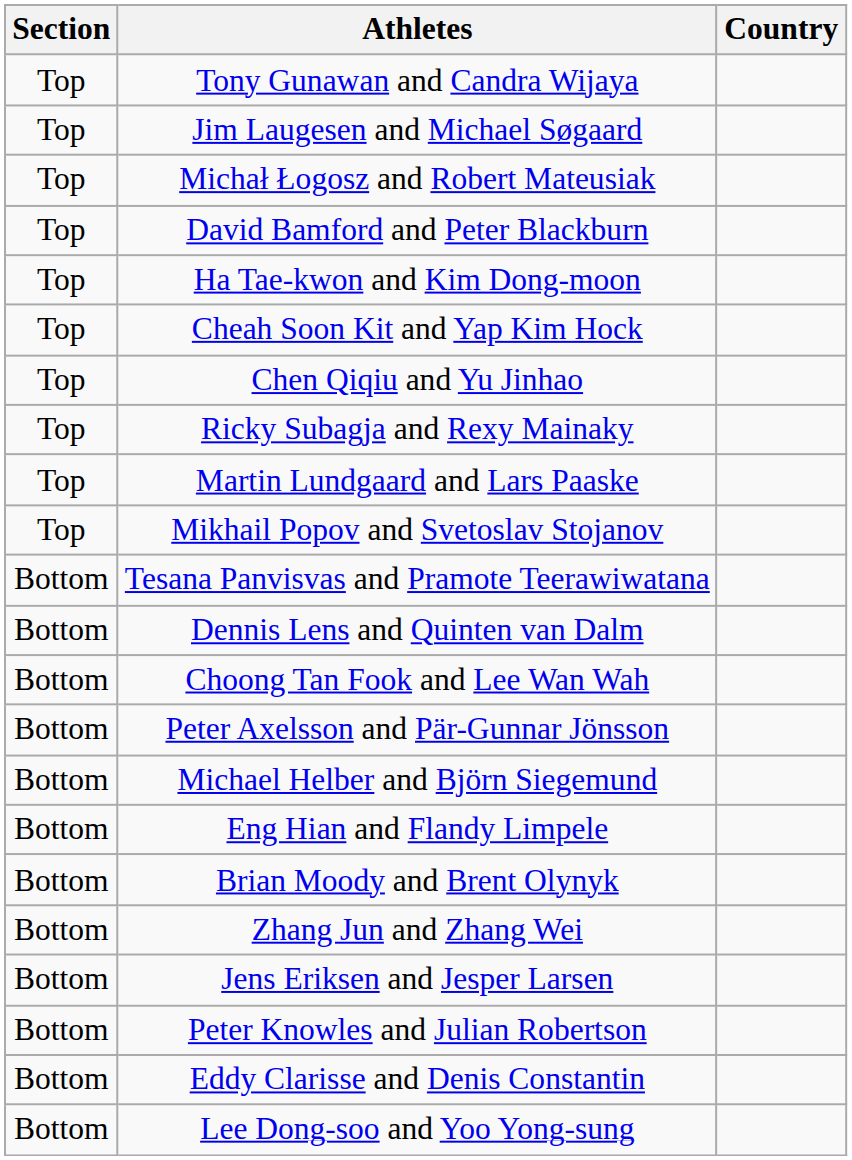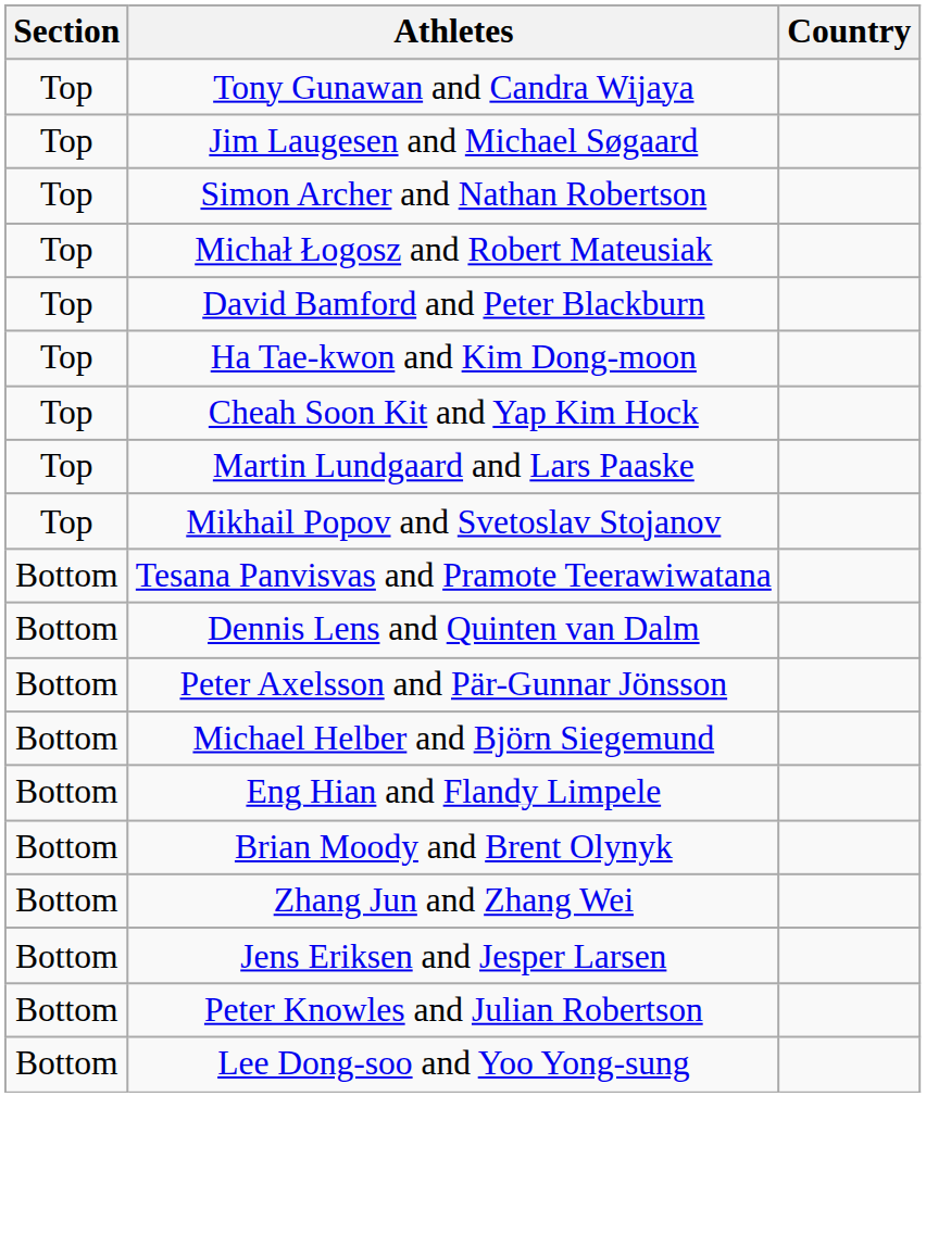 <table class="wikitable sortable" style="text-align:center">
 <tr>
 <th>Section</th>
 <th>Athletes</th>
 <th>Country</th>
 </tr>
 <tr>
 <td align="center">Top</td>
 <td><a href='#'>Tony Gunawan</a> and <a href='#'>Candra Wijaya</a></td>
 <td></td>
 </tr>
 <tr>
 <td align="center">Top</td>
 <td><a href='#'>Jim Laugesen</a> and <a href='#'>Michael Søgaard</a></td>
+<td></td>
+</tr>
+<tr>
+<td align="center">Top</td>
+<td><a href='#'>Simon Archer</a> and <a href='#'>Nathan Robertson</a></td>
 <td></td>
 </tr>
 <tr>
 <td align="center">Top</td>
 <td><a href='#'>Michał Łogosz</a> and <a href='#'>Robert Mateusiak</a></td>
 <td></td>
 </tr>
 <tr>
 <td align="center">Top</td>
 <td><a href='#'>David Bamford</a> and <a href='#'>Peter Blackburn</a></td>
 <td></td>
 </tr>
 <tr>
 <td align="center">Top</td>
 <td><a href='#'>Ha Tae-kwon</a> and <a href='#'>Kim Dong-moon</a></td>
 <td></td>
 </tr>
 <tr>
 <td align="center">Top</td>
 <td><a href='#'>Cheah Soon Kit</a> and <a href='#'>Yap Kim Hock</a></td>
 <td></td>
 </tr>
 <tr>
 <td align="center">Top</td>
-<td><a href='#'>Chen Qiqiu</a> and <a href='#'>Yu Jinhao</a></td>
-<td></td>
-</tr>
-<tr>
-<td align="center">Top</td>
-<td><a href='#'>Ricky Subagja</a> and <a href='#'>Rexy Mainaky</a></td>
-<td></td>
-</tr>
-<tr>
-<td align="center">Top</td>
 <td><a href='#'>Martin Lundgaard</a> and <a href='#'>Lars Paaske</a></td>
 <td></td>
 </tr>
 <tr>
 <td align="center">Top</td>
 <td><a href='#'>Mikhail Popov</a> and <a href='#'>Svetoslav Stojanov</a></td>
 <td></td>
 </tr>
 <tr>
 <td align="center">Bottom</td>
 <td><a href='#'>Tesana Panvisvas</a> and <a href='#'>Pramote Teerawiwatana</a></td>
 <td></td>
 </tr>
 <tr>
 <td align="center">Bottom</td>
 <td><a href='#'>Dennis Lens</a> and <a href='#'>Quinten van Dalm</a></td>
-<td></td>
-</tr>
-<tr>
-<td align="center">Bottom</td>
-<td><a href='#'>Choong Tan Fook</a> and <a href='#'>Lee Wan Wah</a></td>
 <td></td>
 </tr>
 <tr>
 <td align="center">Bottom</td>
 <td><a href='#'>Peter Axelsson</a> and <a href='#'>Pär-Gunnar Jönsson</a></td>
 <td></td>
 </tr>
 <tr>
 <td align="center">Bottom</td>
 <td><a href='#'>Michael Helber</a> and <a href='#'>Björn Siegemund</a></td>
 <td></td>
 </tr>
 <tr>
 <td align="center">Bottom</td>
 <td><a href='#'>Eng Hian</a> and <a href='#'>Flandy Limpele</a></td>
 <td></td>
 </tr>
 <tr>
 <td align="center">Bottom</td>
 <td><a href='#'>Brian Moody</a> and <a href='#'>Brent Olynyk</a></td>
 <td></td>
 </tr>
 <tr>
 <td align="center">Bottom</td>
 <td><a href='#'>Zhang Jun</a> and <a href='#'>Zhang Wei</a></td>
 <td></td>
 </tr>
 <tr>
 <td align="center">Bottom</td>
 <td><a href='#'>Jens Eriksen</a> and <a href='#'>Jesper Larsen</a></td>
 <td></td>
 </tr>
 <tr>
 <td align="center">Bottom</td>
 <td><a href='#'>Peter Knowles</a> and <a href='#'>Julian Robertson</a></td>
 <td></td>
 </tr>
 <tr>
 <td align="center">Bottom</td>
-<td><a href='#'>Eddy Clarisse</a> and <a href='#'>Denis Constantin</a></td>
-<td></td>
-</tr>
-<tr>
-<td align="center">Bottom</td>
 <td><a href='#'>Lee Dong-soo</a> and <a href='#'>Yoo Yong-sung</a></td>
 <td></td>
 </tr>
 </table>
